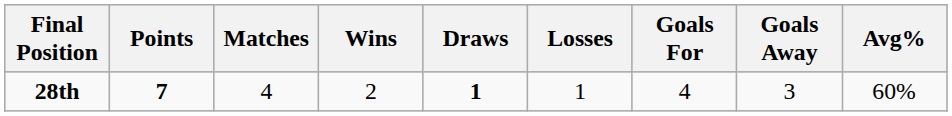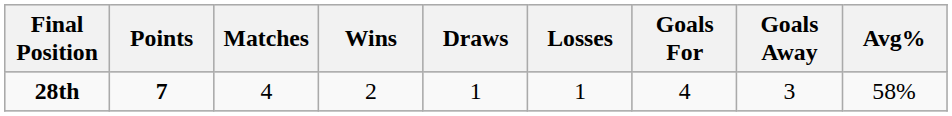 <table class="wikitable" style="font-size: 95%; text-align: center;">
 <tr>
 <th width=60>Final Position</th>
 <th width=60>Points</th>
 <th width=60>Matches</th>
 <th width=60>Wins</th>
 <th width=60>Draws</th>
 <th width=60>Losses</th>
 <th width=60>Goals For</th>
 <th width=60>Goals Away</th>
 <th width=60>Avg%</th>
 </tr>
 <tr>
 <td><strong>28th</strong></td>
 <td><strong>7</strong></td>
 <td>4</td>
 <td>2</td>
-<td><strong>1</strong></td>
+<td>1</td>
 <td>1</td>
 <td>4</td>
 <td>3</td>
-<td>60%</td>
+<td>58%</td>
 </tr>
 </table>
